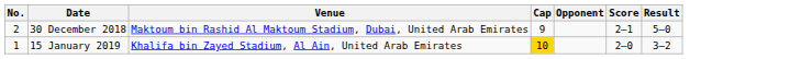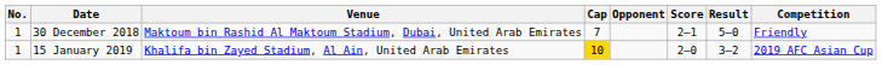 <table class="wikitable sortable">
 <tr>
 <th scope="col">No.</th>
 <th scope="col" data-sort-type="date">Date</th>
 <th scope="col">Venue</th>
 <th scope="col">Cap</th>
 <th scope="col">Opponent</th>
 <th scope="col">Score</th>
 <th scope="col">Result</th>
+<th scope="col">Competition</th>
 </tr>
 <tr>
-<td align="center">2</td>
+<td align="center">1</td>
 <td>30 December 2018</td>
 <td><a href='#'>Maktoum bin Rashid Al Maktoum Stadium</a>, <a href='#'>Dubai</a>, United Arab Emirates</td>
-<td align="center">9</td>
+<td align="center">7</td>
 <td></td>
 <td align="center">2–1</td>
 <td align="center">5–0</td>
+<td><a href='#'>Friendly</a></td>
 </tr>
 <tr>
 <td align="center">1</td>
 <td>15 January 2019</td>
 <td><a href='#'>Khalifa bin Zayed Stadium</a>, <a href='#'>Al Ain</a>, United Arab Emirates</td>
 <td align="center" style="background: gold;">10</td>
 <td></td>
 <td align="center">2–0</td>
 <td align="center">3–2</td>
+<td><a href='#'>2019 AFC Asian Cup</a></td>
 </tr>
 </table>
